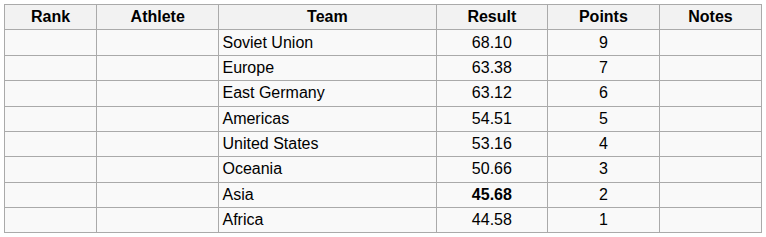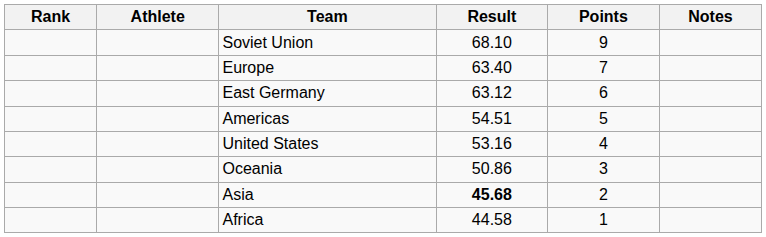 <table class="wikitable sortable" style="text-align:center" width="60%">
 <tr>
 <th>Rank</th>
 <th>Athlete</th>
 <th>Team</th>
 <th>Result</th>
 <th>Points</th>
 <th>Notes</th>
 </tr>
 <tr>
 <td></td>
 <td align="left"></td>
 <td align=left>Soviet Union</td>
 <td>68.10</td>
 <td>9</td>
 <td></td>
 </tr>
 <tr>
 <td></td>
 <td align="left"></td>
 <td align=left>Europe</td>
-<td>63.38</td>
+<td>63.40</td>
 <td>7</td>
 <td></td>
 </tr>
 <tr>
 <td></td>
 <td align="left"></td>
 <td align=left>East Germany</td>
 <td>63.12</td>
 <td>6</td>
 <td></td>
 </tr>
 <tr>
 <td></td>
 <td align="left"></td>
 <td align=left>Americas</td>
 <td>54.51</td>
 <td>5</td>
 <td></td>
 </tr>
 <tr>
 <td></td>
 <td align="left"></td>
 <td align=left>United States</td>
 <td>53.16</td>
 <td>4</td>
 <td></td>
 </tr>
 <tr>
 <td></td>
 <td align="left"></td>
 <td align=left>Oceania</td>
-<td>50.66</td>
+<td>50.86</td>
 <td>3</td>
 <td></td>
 </tr>
 <tr>
 <td></td>
 <td align="left"></td>
 <td align=left>Asia</td>
 <td><strong>45.68</strong></td>
 <td>2</td>
 <td></td>
 </tr>
 <tr>
 <td></td>
 <td align="left"></td>
 <td align=left>Africa</td>
 <td>44.58</td>
 <td>1</td>
 <td></td>
 </tr>
 <tr>
 </tr>
 </table>
